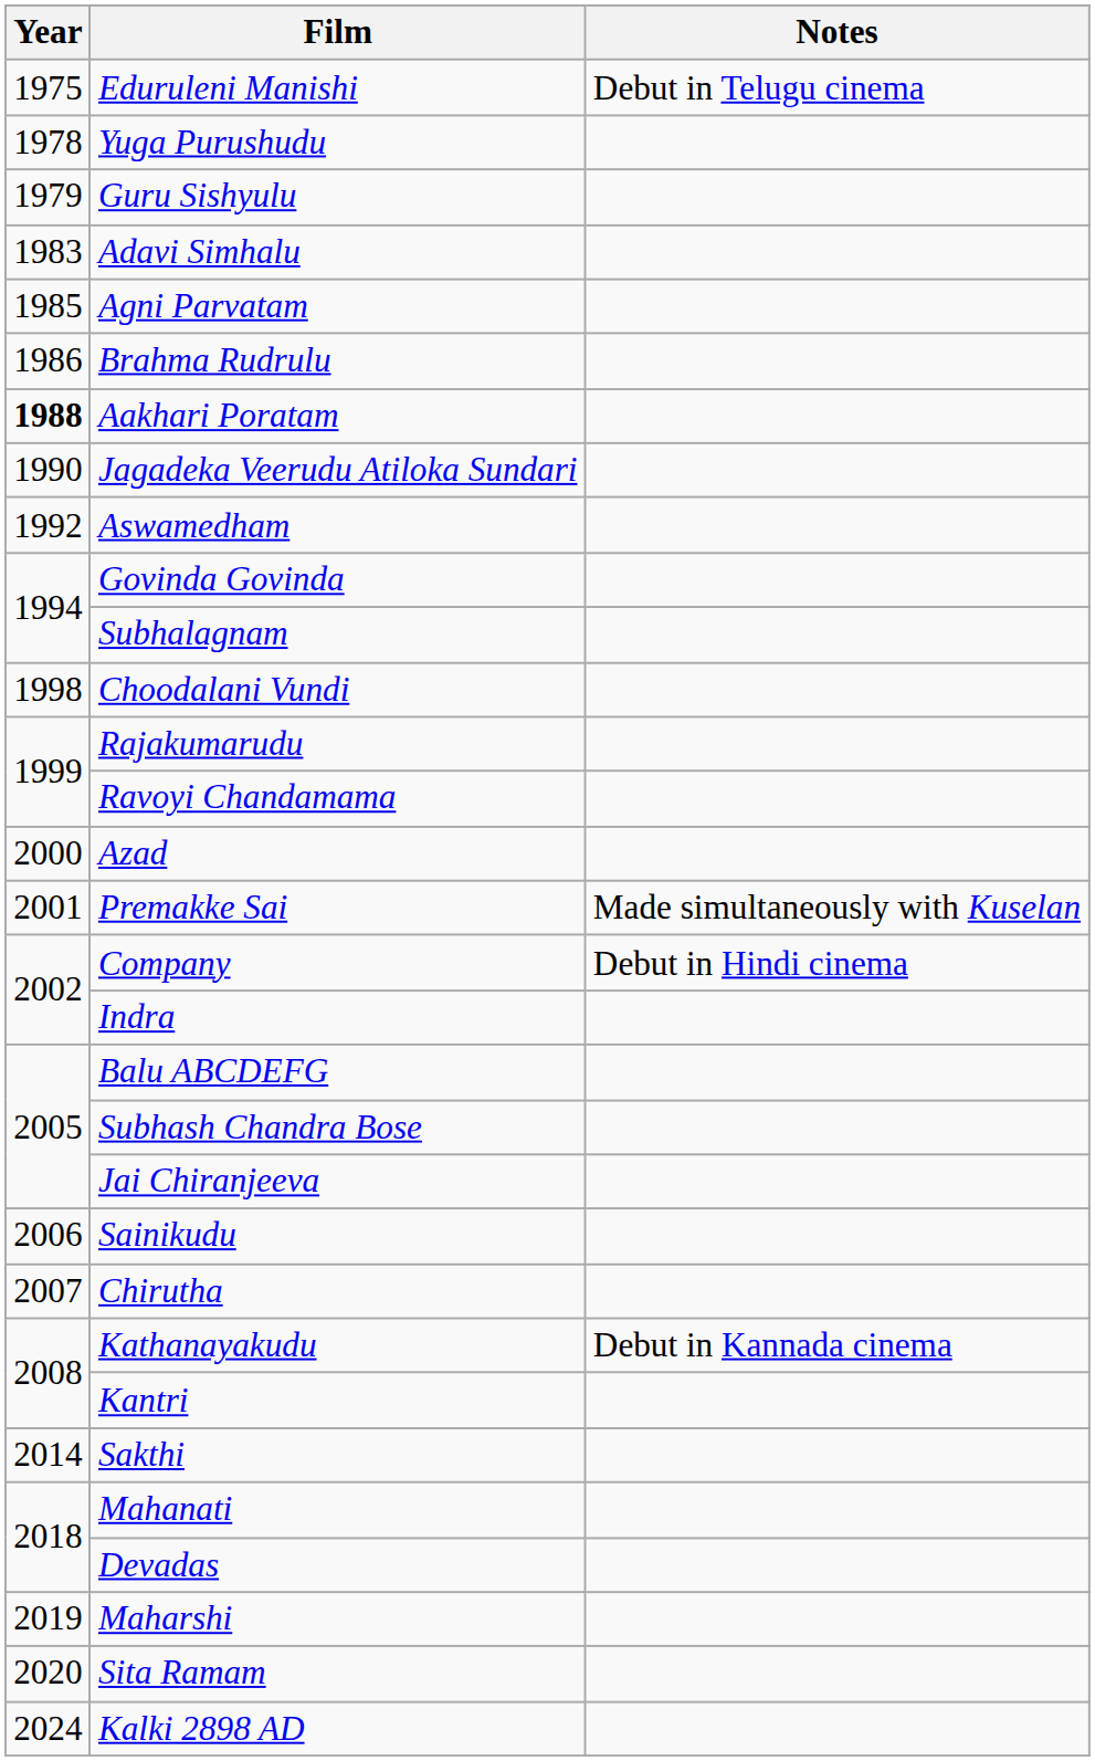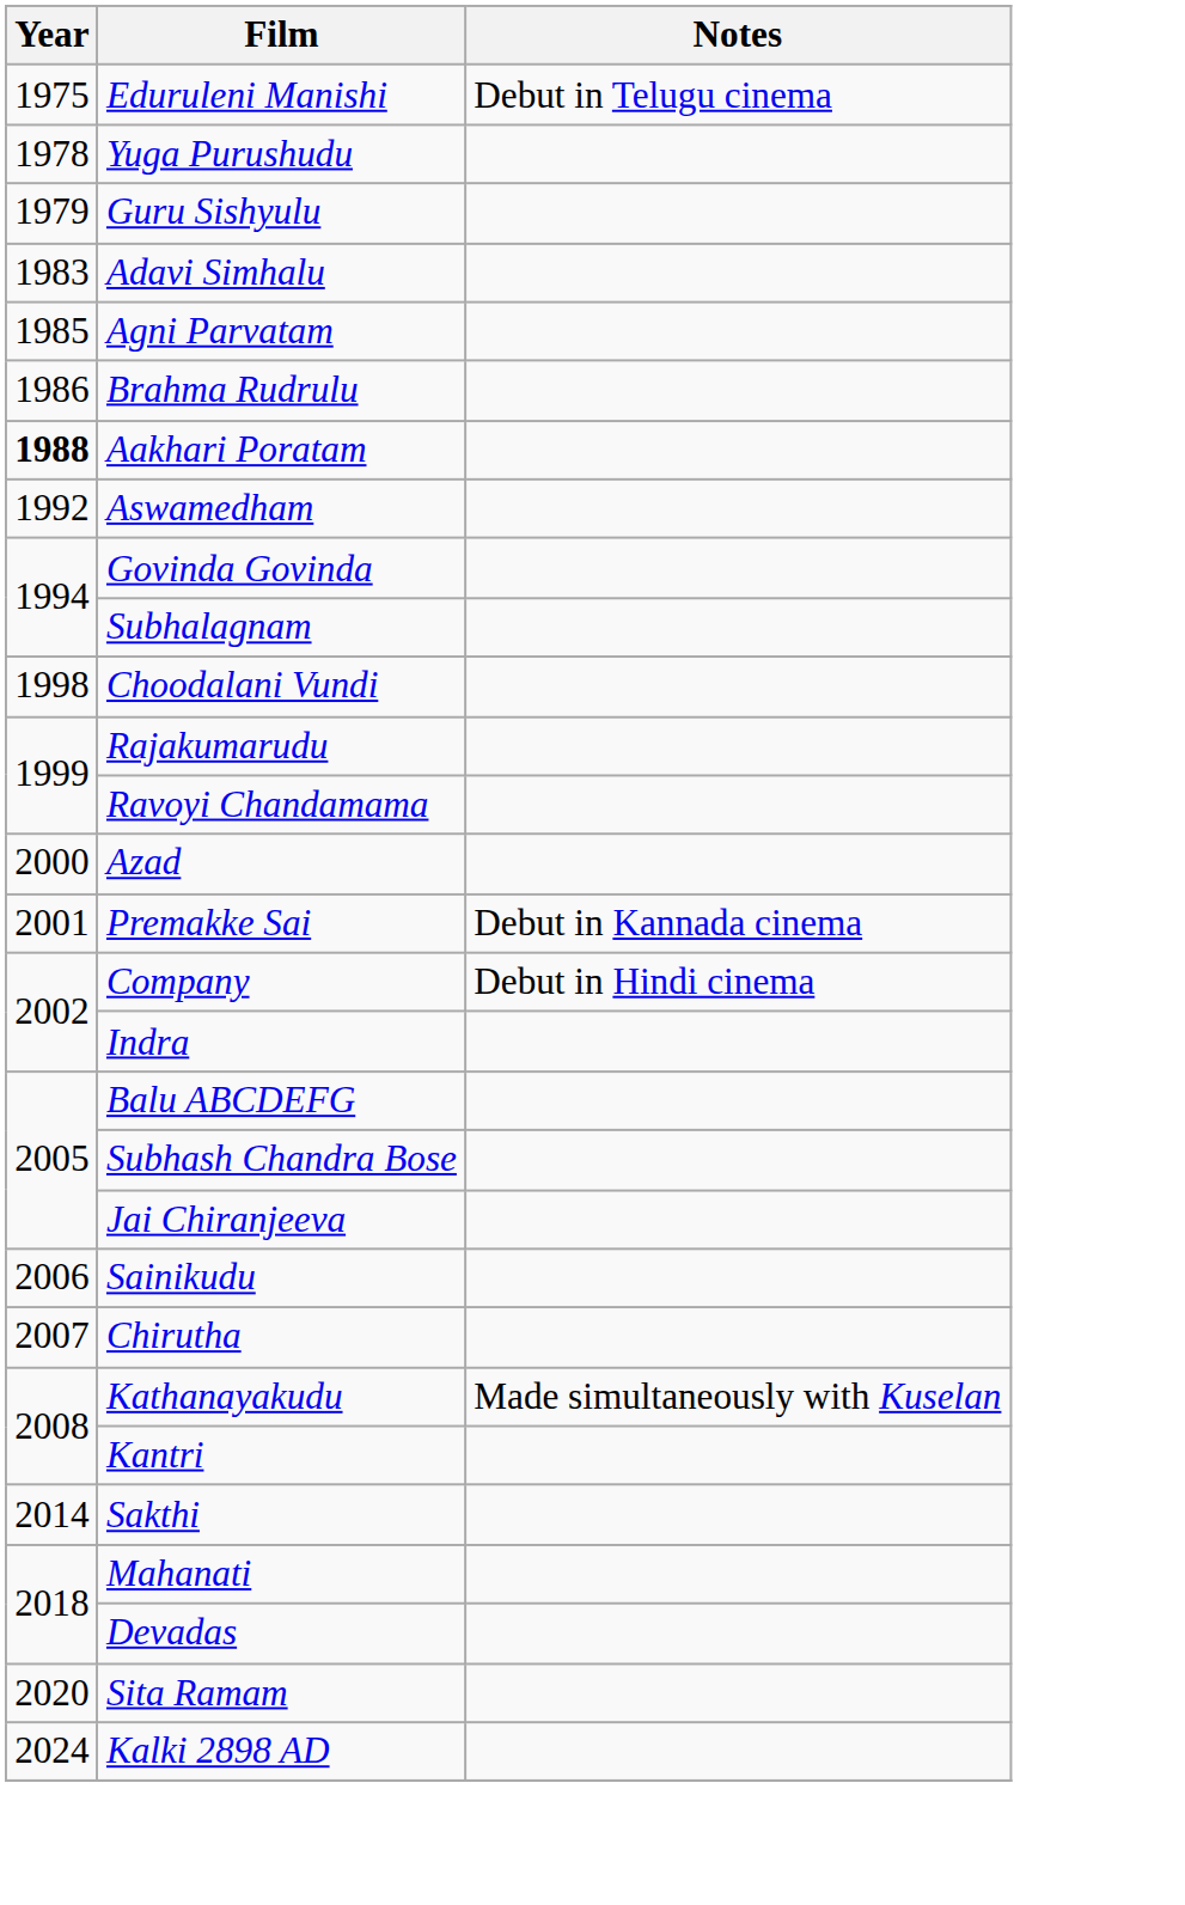 <table class="wikitable sortable">
 <tr>
 <th>Year</th>
 <th>Film</th>
 <th>Notes</th>
 </tr>
 <tr>
 <td>1975</td>
 <td><em><a href='#'>Eduruleni Manishi</a></em></td>
 <td>Debut in <a href='#'>Telugu cinema</a></td>
 </tr>
 <tr>
 <td>1978</td>
 <td><em><a href='#'>Yuga Purushudu</a></em></td>
 <td></td>
 </tr>
 <tr>
 <td>1979</td>
 <td><em><a href='#'>Guru Sishyulu</a></em></td>
 <td></td>
 </tr>
 <tr>
 <td>1983</td>
 <td><em><a href='#'>Adavi Simhalu</a></em></td>
 <td></td>
 </tr>
 <tr>
 <td>1985</td>
 <td><em><a href='#'>Agni Parvatam</a></em></td>
 <td></td>
 </tr>
 <tr>
 <td>1986</td>
 <td><em><a href='#'>Brahma Rudrulu</a></em></td>
 <td></td>
 </tr>
 <tr>
 <td><strong>1988</strong></td>
 <td><em><a href='#'>Aakhari Poratam</a></em></td>
 <td></td>
 </tr>
 <tr>
-<td>1990</td>
-<td><em><a href='#'>Jagadeka Veerudu Atiloka Sundari</a></em></td>
-<td></td>
-</tr>
-<tr>
 <td>1992</td>
 <td><em><a href='#'>Aswamedham</a></em></td>
 <td></td>
 </tr>
 <tr>
 <td rowspan="2">1994</td>
 <td><em><a href='#'>Govinda Govinda</a></em></td>
 <td></td>
 </tr>
 <tr>
 <td><em><a href='#'>Subhalagnam</a></em></td>
 <td></td>
 </tr>
 <tr>
 <td>1998</td>
 <td><em><a href='#'>Choodalani Vundi</a></em></td>
 <td></td>
 </tr>
 <tr>
 <td rowspan="2">1999</td>
 <td><em><a href='#'>Rajakumarudu</a></em></td>
 <td></td>
 </tr>
 <tr>
 <td><em><a href='#'>Ravoyi Chandamama</a></em></td>
 <td></td>
 </tr>
 <tr>
 <td>2000</td>
 <td><em><a href='#'>Azad</a></em></td>
 <td></td>
 </tr>
 <tr>
 <td>2001</td>
 <td><em><a href='#'>Premakke Sai</a></em></td>
-<td>Made simultaneously with <em><a href='#'>Kuselan</a></em></td>
+<td>Debut in <a href='#'>Kannada cinema</a></td>
 </tr>
 <tr>
 <td rowspan="2">2002</td>
 <td><em><a href='#'>Company</a></em></td>
 <td>Debut in <a href='#'>Hindi cinema</a></td>
 </tr>
 <tr>
 <td><em><a href='#'>Indra</a></em></td>
 <td></td>
 </tr>
 <tr>
 <td rowspan="3">2005</td>
 <td><em><a href='#'>Balu ABCDEFG</a></em></td>
 <td></td>
 </tr>
 <tr>
 <td><em><a href='#'>Subhash Chandra Bose</a></em></td>
 <td></td>
 </tr>
 <tr>
 <td><em><a href='#'>Jai Chiranjeeva</a></em></td>
 <td></td>
 </tr>
 <tr>
 <td>2006</td>
 <td><em><a href='#'>Sainikudu</a></em></td>
 <td></td>
 </tr>
 <tr>
 <td>2007</td>
 <td><em><a href='#'>Chirutha</a></em></td>
 <td></td>
 </tr>
 <tr>
 <td rowspan="2">2008</td>
 <td><em><a href='#'>Kathanayakudu</a></em></td>
-<td>Debut in <a href='#'>Kannada cinema</a></td>
+<td>Made simultaneously with <em><a href='#'>Kuselan</a></em></td>
 </tr>
 <tr>
 <td><em><a href='#'>Kantri</a></em></td>
 <td></td>
 </tr>
 <tr>
 <td>2014</td>
 <td><a href='#'><em>Sakthi</em></a></td>
 <td></td>
 </tr>
 <tr>
 <td rowspan="2">2018</td>
 <td><em><a href='#'>Mahanati</a></em></td>
 <td></td>
 </tr>
 <tr>
 <td><em><a href='#'>Devadas</a></em></td>
 <td></td>
 </tr>
 <tr>
-<td>2019</td>
-<td><em><a href='#'>Maharshi</a></em></td>
-<td></td>
-</tr>
-<tr>
 <td>2020</td>
 <td><em><a href='#'>Sita Ramam</a></em></td>
 <td></td>
 </tr>
 <tr>
 <td>2024</td>
 <td><em><a href='#'>Kalki 2898 AD</a></em></td>
 <td></td>
 </tr>
 <tr>
 </tr>
 </table>
